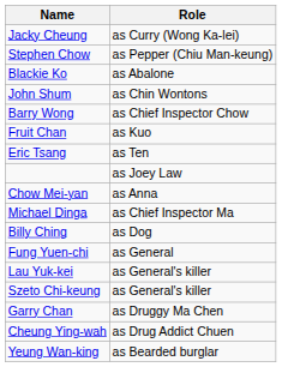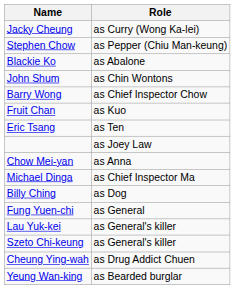 <table class=wikitable>
 <tr>
 <th>Name</th>
 <th>Role</th>
 </tr>
 <tr>
 <td><a href='#'>Jacky Cheung</a></td>
 <td>as Curry (Wong Ka-lei)</td>
 </tr>
 <tr>
 <td><a href='#'>Stephen Chow</a></td>
 <td>as Pepper (Chiu Man-keung)</td>
 </tr>
 <tr>
 <td><a href='#'>Blackie Ko</a></td>
 <td>as Abalone</td>
 </tr>
 <tr>
 <td><a href='#'>John Shum</a></td>
 <td>as Chin Wontons</td>
 </tr>
 <tr>
 <td><a href='#'>Barry Wong</a></td>
 <td>as Chief Inspector Chow</td>
 </tr>
 <tr>
 <td><a href='#'>Fruit Chan</a></td>
 <td>as Kuo</td>
 </tr>
 <tr>
 <td><a href='#'>Eric Tsang</a></td>
 <td>as Ten</td>
 </tr>
 <tr>
 <td></td>
 <td>as Joey Law</td>
 </tr>
 <tr>
 <td><a href='#'>Chow Mei-yan</a></td>
 <td>as Anna</td>
 </tr>
 <tr>
 <td><a href='#'>Michael Dinga</a></td>
 <td>as Chief Inspector Ma</td>
 </tr>
 <tr>
 <td><a href='#'>Billy Ching</a></td>
 <td>as Dog</td>
 </tr>
 <tr>
 <td><a href='#'>Fung Yuen-chi</a></td>
 <td>as General</td>
 </tr>
 <tr>
 <td><a href='#'>Lau Yuk-kei</a></td>
 <td>as General's killer</td>
 </tr>
 <tr>
 <td><a href='#'>Szeto Chi-keung</a></td>
 <td>as General's killer</td>
 </tr>
 <tr>
-<td><a href='#'>Garry Chan</a></td>
-<td>as Druggy Ma Chen</td>
-</tr>
-<tr>
 <td><a href='#'>Cheung Ying-wah</a></td>
 <td>as Drug Addict Chuen</td>
 </tr>
 <tr>
 <td><a href='#'>Yeung Wan-king</a></td>
 <td>as Bearded burglar</td>
 </tr>
 </table>
